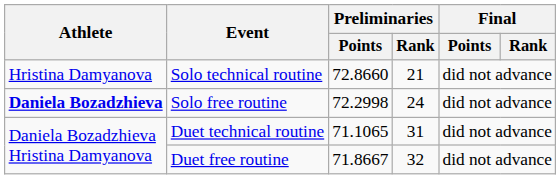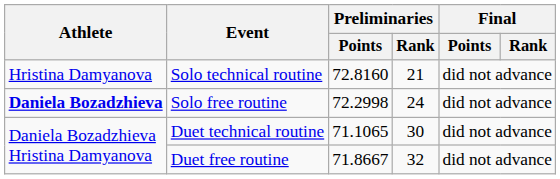 <table class=wikitable style="font-size:90%">
 <tr>
 <th rowspan="2">Athlete</th>
 <th rowspan="2">Event</th>
 <th colspan="2">Preliminaries</th>
 <th colspan="2">Final</th>
 </tr>
 <tr style="font-size:95%">
 <th>Points</th>
 <th>Rank</th>
 <th>Points</th>
 <th>Rank</th>
 </tr>
 <tr align=center>
 <td align=left><a href='#'>Hristina Damyanova</a></td>
 <td align=left><a href='#'>Solo technical routine</a></td>
-<td>72.8660</td>
+<td>72.8160</td>
 <td>21</td>
 <td colspan=2>did not advance</td>
 </tr>
 <tr align=center>
 <td align=left><strong><a href='#'>Daniela Bozadzhieva</a></strong></td>
 <td align=left><a href='#'>Solo free routine</a></td>
 <td>72.2998</td>
 <td>24</td>
 <td colspan=2>did not advance</td>
 </tr>
 <tr align=center>
 <td align=left rowspan=2><a href='#'>Daniela Bozadzhieva</a><br><a href='#'>Hristina Damyanova</a></td>
 <td align=left><a href='#'>Duet technical routine</a></td>
 <td>71.1065</td>
-<td>31</td>
+<td>30</td>
 <td colspan=2>did not advance</td>
 </tr>
 <tr align=center>
 <td align=left><a href='#'>Duet free routine</a></td>
 <td>71.8667</td>
 <td>32</td>
 <td colspan=2>did not advance</td>
 </tr>
 </table>
